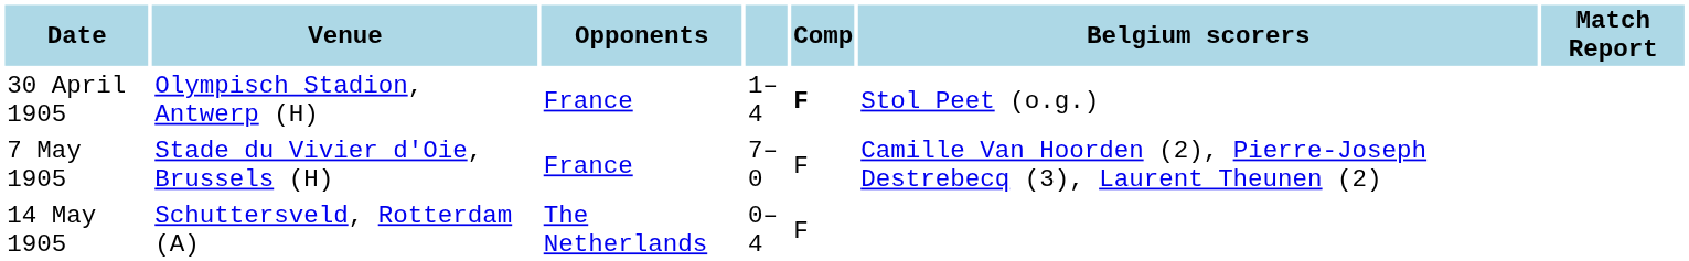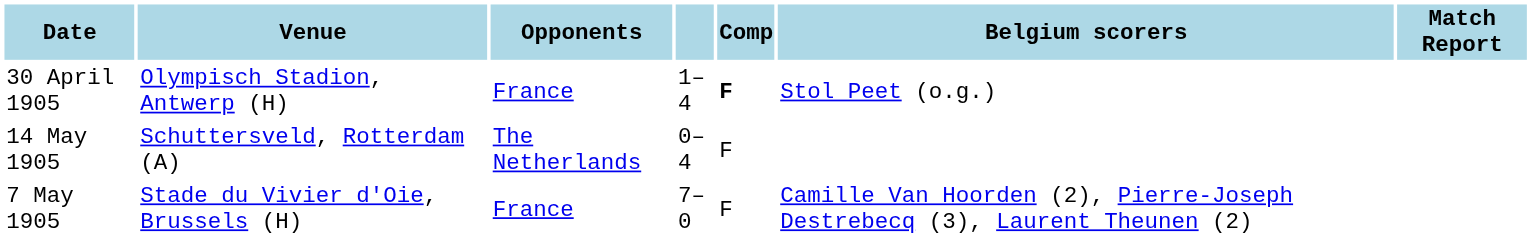 <table>
 <tr>
 <th style="background: lightblue;">Date</th>
 <th style="background: lightblue;">Venue</th>
 <th style="background: lightblue;">Opponents</th>
 <th style="background: lightblue;" align=center></th>
 <th style="background: lightblue;" align=center>Comp</th>
 <th style="background: lightblue;">Belgium scorers</th>
 <th style="background: lightblue;">Match Report</th>
 </tr>
 <tr>
 <td>30 April 1905</td>
 <td><a href='#'>Olympisch Stadion</a>, <a href='#'>Antwerp</a> (H)</td>
 <td><a href='#'>France</a></td>
 <td>1–4</td>
 <td><strong>F</strong></td>
 <td><a href='#'>Stol Peet</a> (o.g.)</td>
 <td></td>
 </tr>
 <tr>
+<td>14 May 1905</td>
+<td><a href='#'>Schuttersveld</a>, <a href='#'>Rotterdam</a> (A)</td>
+<td><a href='#'>The Netherlands</a></td>
+<td>0–4</td>
+<td>F</td>
+<td></td>
+<td></td>
+</tr>
+<tr>
 <td>7 May 1905</td>
 <td><a href='#'>Stade du Vivier d'Oie</a>, <a href='#'>Brussels</a> (H)</td>
 <td><a href='#'>France</a></td>
 <td>7–0</td>
 <td>F</td>
 <td><a href='#'>Camille Van Hoorden</a> (2), <a href='#'>Pierre-Joseph Destrebecq</a> (3), <a href='#'>Laurent Theunen</a> (2)</td>
 <td></td>
 </tr>
-<tr>
-<td>14 May 1905</td>
-<td><a href='#'>Schuttersveld</a>, <a href='#'>Rotterdam</a> (A)</td>
-<td><a href='#'>The Netherlands</a></td>
-<td>0–4</td>
-<td>F</td>
-<td></td>
-<td></td>
-</tr>
 </table>
